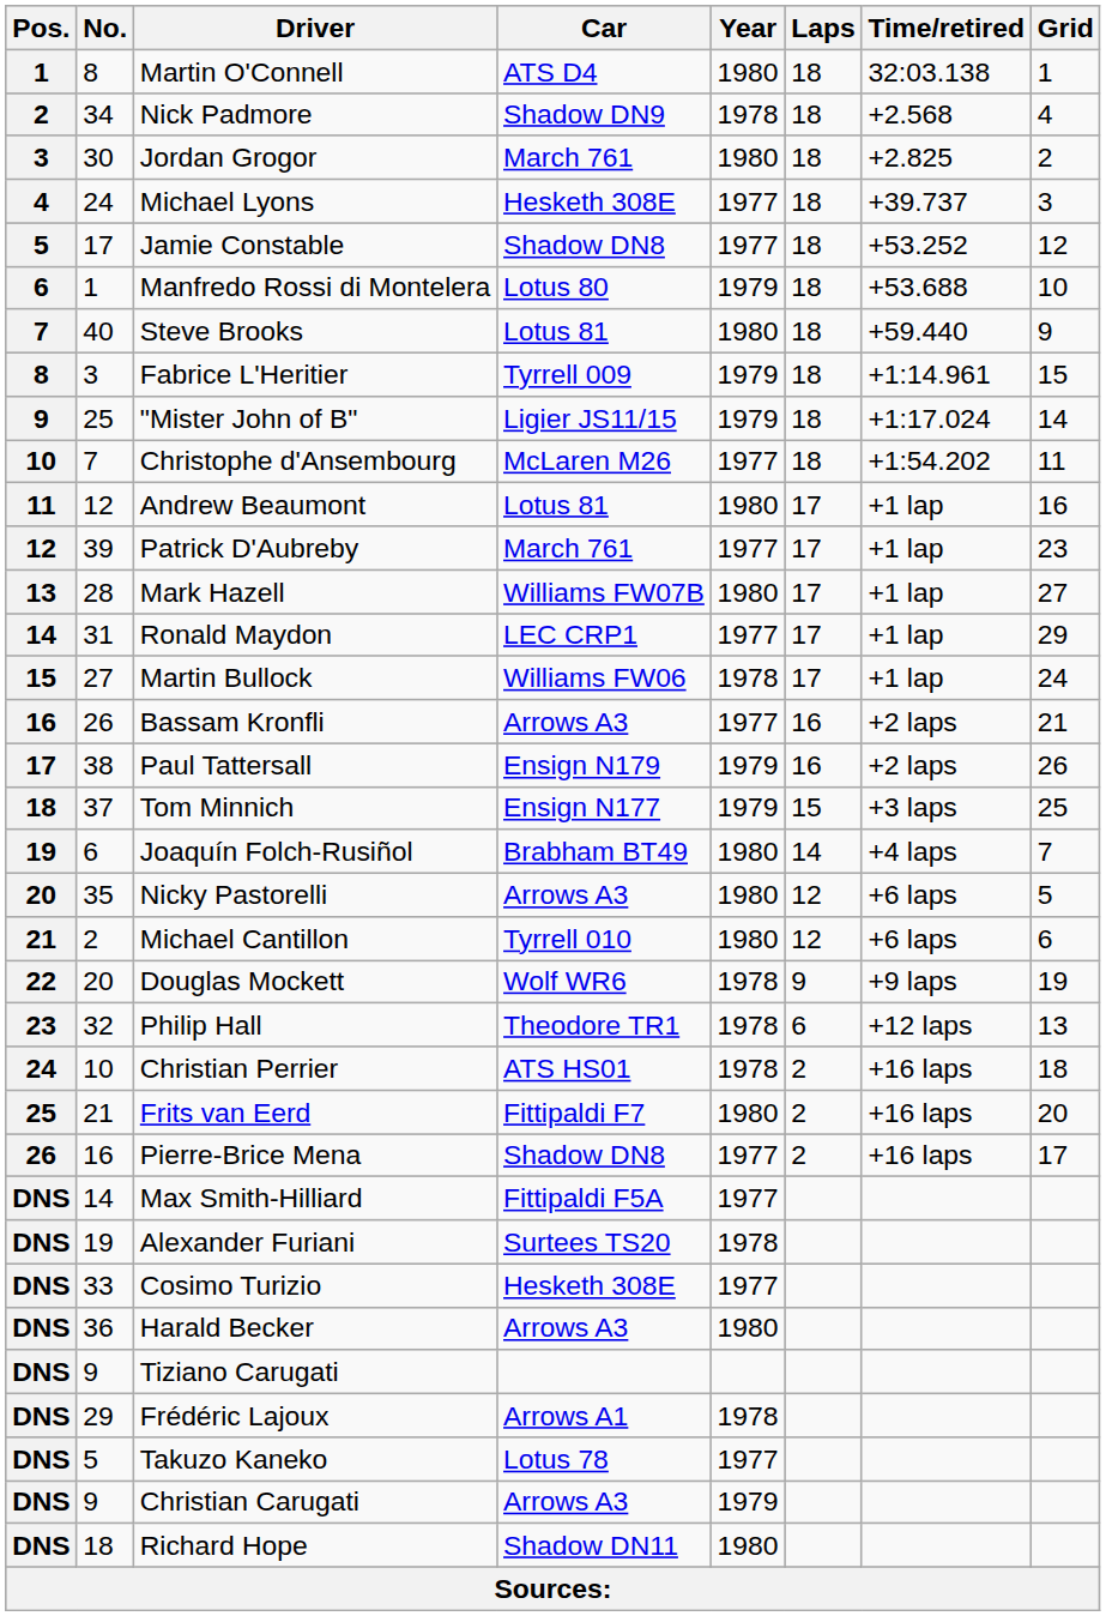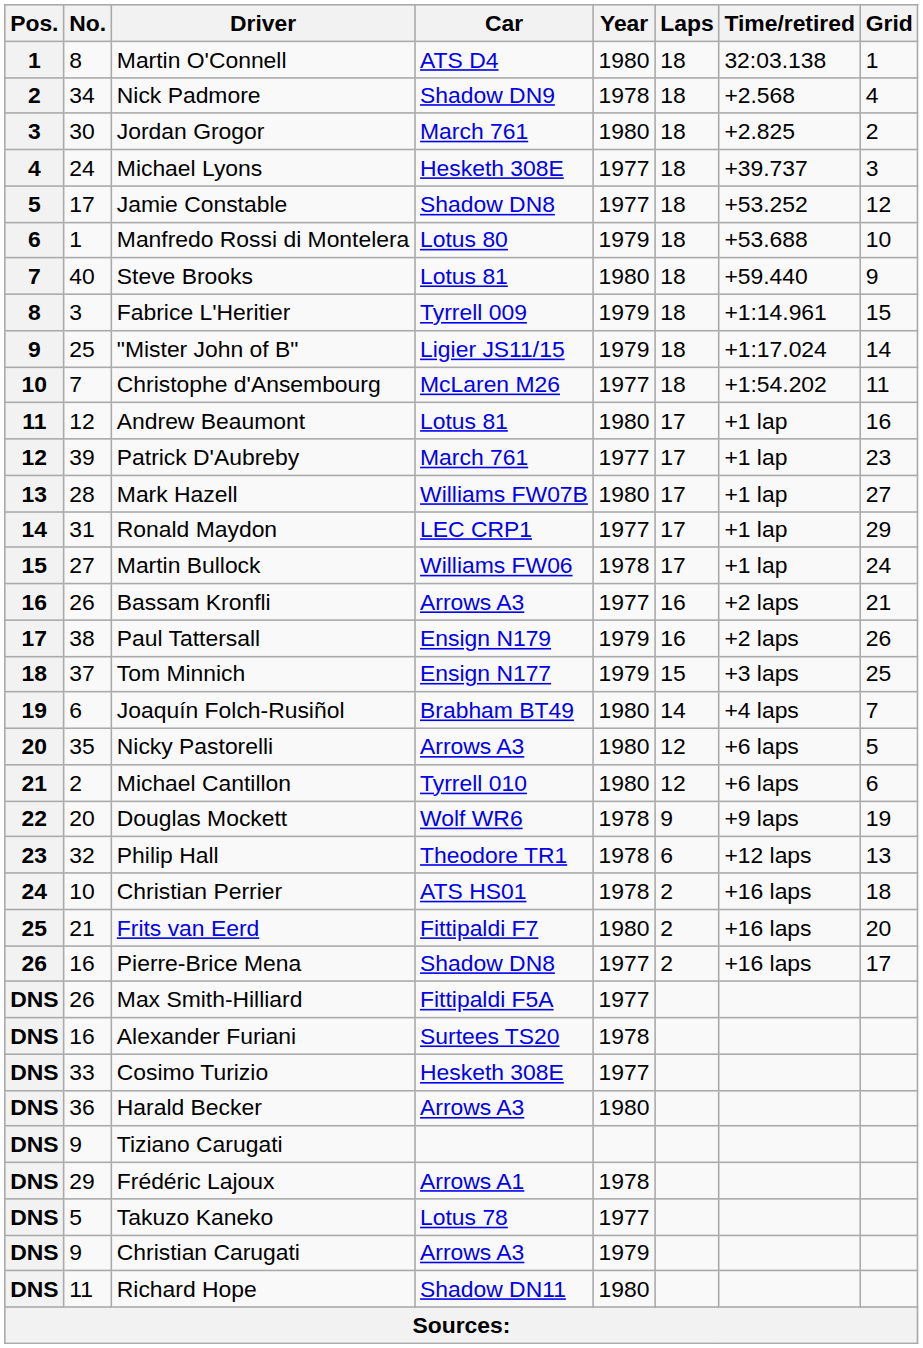 <table class="wikitable" style="font-size:90%">
 <tr>
 <th>Pos.</th>
 <th>No.</th>
 <th>Driver</th>
 <th>Car</th>
 <th>Year</th>
 <th>Laps</th>
 <th>Time/retired</th>
 <th>Grid</th>
 </tr>
 <tr>
 <th>1</th>
 <td>8</td>
 <td> Martin O'Connell</td>
 <td><a href='#'>ATS D4</a></td>
 <td>1980</td>
 <td>18</td>
 <td>32:03.138</td>
 <td>1</td>
 </tr>
 <tr>
 <th>2</th>
 <td>34</td>
 <td> Nick Padmore</td>
 <td><a href='#'>Shadow DN9</a></td>
 <td>1978</td>
 <td>18</td>
 <td>+2.568</td>
 <td>4</td>
 </tr>
 <tr>
 <th>3</th>
 <td>30</td>
 <td> Jordan Grogor</td>
 <td><a href='#'>March 761</a></td>
 <td>1980</td>
 <td>18</td>
 <td>+2.825</td>
 <td>2</td>
 </tr>
 <tr>
 <th>4</th>
 <td>24</td>
 <td> Michael Lyons</td>
 <td><a href='#'>Hesketh 308E</a></td>
 <td>1977</td>
 <td>18</td>
 <td>+39.737</td>
 <td>3</td>
 </tr>
 <tr>
 <th>5</th>
 <td>17</td>
 <td> Jamie Constable</td>
 <td><a href='#'>Shadow DN8</a></td>
 <td>1977</td>
 <td>18</td>
 <td>+53.252</td>
 <td>12</td>
 </tr>
 <tr>
 <th>6</th>
 <td>1</td>
 <td> Manfredo Rossi di Montelera</td>
 <td><a href='#'>Lotus 80</a></td>
 <td>1979</td>
 <td>18</td>
 <td>+53.688</td>
 <td>10</td>
 </tr>
 <tr>
 <th>7</th>
 <td>40</td>
 <td> Steve Brooks</td>
 <td><a href='#'>Lotus 81</a></td>
 <td>1980</td>
 <td>18</td>
 <td>+59.440</td>
 <td>9</td>
 </tr>
 <tr>
 <th>8</th>
 <td>3</td>
 <td> Fabrice L'Heritier</td>
 <td><a href='#'>Tyrrell 009</a></td>
 <td>1979</td>
 <td>18</td>
 <td>+1:14.961</td>
 <td>15</td>
 </tr>
 <tr>
 <th>9</th>
 <td>25</td>
 <td> "Mister John of B"</td>
 <td><a href='#'>Ligier JS11/15</a></td>
 <td>1979</td>
 <td>18</td>
 <td>+1:17.024</td>
 <td>14</td>
 </tr>
 <tr>
 <th>10</th>
 <td>7</td>
 <td> Christophe d'Ansembourg</td>
 <td><a href='#'>McLaren M26</a></td>
 <td>1977</td>
 <td>18</td>
 <td>+1:54.202</td>
 <td>11</td>
 </tr>
 <tr>
 <th>11</th>
 <td>12</td>
 <td> Andrew Beaumont</td>
 <td><a href='#'>Lotus 81</a></td>
 <td>1980</td>
 <td>17</td>
 <td>+1 lap</td>
 <td>16</td>
 </tr>
 <tr>
 <th>12</th>
 <td>39</td>
 <td> Patrick D'Aubreby</td>
 <td><a href='#'>March 761</a></td>
 <td>1977</td>
 <td>17</td>
 <td>+1 lap</td>
 <td>23</td>
 </tr>
 <tr>
 <th>13</th>
 <td>28</td>
 <td> Mark Hazell</td>
 <td><a href='#'>Williams FW07B</a></td>
 <td>1980</td>
 <td>17</td>
 <td>+1 lap</td>
 <td>27</td>
 </tr>
 <tr>
 <th>14</th>
 <td>31</td>
 <td> Ronald Maydon</td>
 <td><a href='#'>LEC CRP1</a></td>
 <td>1977</td>
 <td>17</td>
 <td>+1 lap</td>
 <td>29</td>
 </tr>
 <tr>
 <th>15</th>
 <td>27</td>
 <td> Martin Bullock</td>
 <td><a href='#'>Williams FW06</a></td>
 <td>1978</td>
 <td>17</td>
 <td>+1 lap</td>
 <td>24</td>
 </tr>
 <tr>
 <th>16</th>
 <td>26</td>
 <td> Bassam Kronfli</td>
 <td><a href='#'>Arrows A3</a></td>
 <td>1977</td>
 <td>16</td>
 <td>+2 laps</td>
 <td>21</td>
 </tr>
 <tr>
 <th>17</th>
 <td>38</td>
 <td> Paul Tattersall</td>
 <td><a href='#'>Ensign N179</a></td>
 <td>1979</td>
 <td>16</td>
 <td>+2 laps</td>
 <td>26</td>
 </tr>
 <tr>
 <th>18</th>
 <td>37</td>
 <td> Tom Minnich</td>
 <td><a href='#'>Ensign N177</a></td>
 <td>1979</td>
 <td>15</td>
 <td>+3 laps</td>
 <td>25</td>
 </tr>
 <tr>
 <th>19</th>
 <td>6</td>
 <td> Joaquín Folch-Rusiñol</td>
 <td><a href='#'>Brabham BT49</a></td>
 <td>1980</td>
 <td>14</td>
 <td>+4 laps</td>
 <td>7</td>
 </tr>
 <tr>
 <th>20</th>
 <td>35</td>
 <td> Nicky Pastorelli</td>
 <td><a href='#'>Arrows A3</a></td>
 <td>1980</td>
 <td>12</td>
 <td>+6 laps</td>
 <td>5</td>
 </tr>
 <tr>
 <th>21</th>
 <td>2</td>
 <td> Michael Cantillon</td>
 <td><a href='#'>Tyrrell 010</a></td>
 <td>1980</td>
 <td>12</td>
 <td>+6 laps</td>
 <td>6</td>
 </tr>
 <tr>
 <th>22</th>
 <td>20</td>
 <td> Douglas Mockett</td>
 <td><a href='#'>Wolf WR6</a></td>
 <td>1978</td>
 <td>9</td>
 <td>+9 laps</td>
 <td>19</td>
 </tr>
 <tr>
 <th>23</th>
 <td>32</td>
 <td> Philip Hall</td>
 <td><a href='#'>Theodore TR1</a></td>
 <td>1978</td>
 <td>6</td>
 <td>+12 laps</td>
 <td>13</td>
 </tr>
 <tr>
 <th>24</th>
 <td>10</td>
 <td> Christian Perrier</td>
 <td><a href='#'>ATS HS01</a></td>
 <td>1978</td>
 <td>2</td>
 <td>+16 laps</td>
 <td>18</td>
 </tr>
 <tr>
 <th>25</th>
 <td>21</td>
 <td> <a href='#'>Frits van Eerd</a></td>
 <td><a href='#'>Fittipaldi F7</a></td>
 <td>1980</td>
 <td>2</td>
 <td>+16 laps</td>
 <td>20</td>
 </tr>
 <tr>
 <th>26</th>
 <td>16</td>
 <td> Pierre-Brice Mena</td>
 <td><a href='#'>Shadow DN8</a></td>
 <td>1977</td>
 <td>2</td>
 <td>+16 laps</td>
 <td>17</td>
 </tr>
 <tr>
 <th>DNS</th>
-<td>14</td>
+<td>26</td>
 <td> Max Smith-Hilliard</td>
 <td><a href='#'>Fittipaldi F5A</a></td>
 <td>1977</td>
 <td></td>
 <td></td>
 <td></td>
 </tr>
 <tr>
 <th>DNS</th>
-<td>19</td>
+<td>16</td>
 <td> Alexander Furiani</td>
 <td><a href='#'>Surtees TS20</a></td>
 <td>1978</td>
 <td></td>
 <td></td>
 <td></td>
 </tr>
 <tr>
 <th>DNS</th>
 <td>33</td>
 <td> Cosimo Turizio</td>
 <td><a href='#'>Hesketh 308E</a></td>
 <td>1977</td>
 <td></td>
 <td></td>
 <td></td>
 </tr>
 <tr>
 <th>DNS</th>
 <td>36</td>
 <td> Harald Becker</td>
 <td><a href='#'>Arrows A3</a></td>
 <td>1980</td>
 <td></td>
 <td></td>
 <td></td>
 </tr>
 <tr>
 <th>DNS</th>
 <td>9</td>
 <td> Tiziano Carugati</td>
 <td></td>
 <td></td>
 <td></td>
 <td></td>
 <td></td>
 </tr>
 <tr>
 <th>DNS</th>
 <td>29</td>
 <td> Frédéric Lajoux</td>
 <td><a href='#'>Arrows A1</a></td>
 <td>1978</td>
 <td></td>
 <td></td>
 <td></td>
 </tr>
 <tr>
 <th>DNS</th>
 <td>5</td>
 <td> Takuzo Kaneko</td>
 <td><a href='#'>Lotus 78</a></td>
 <td>1977</td>
 <td></td>
 <td></td>
 <td></td>
 </tr>
 <tr>
 <th>DNS</th>
 <td>9</td>
 <td> Christian Carugati</td>
 <td><a href='#'>Arrows A3</a></td>
 <td>1979</td>
 <td></td>
 <td></td>
 <td></td>
 </tr>
 <tr>
 <th>DNS</th>
-<td>18</td>
+<td>11</td>
 <td> Richard Hope</td>
 <td><a href='#'>Shadow DN11</a></td>
 <td>1980</td>
 <td></td>
 <td></td>
 <td></td>
 </tr>
 <tr style="background-color:#E5E4E2" align="center">
 <th colspan=8>Sources:</th>
 </tr>
 <tr>
 </tr>
 </table>
